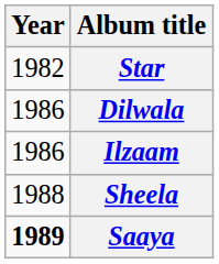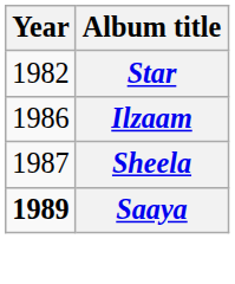 <table class="wikitable sortable plainrowheaders">
 <tr>
 <th scope="col">Year</th>
 <th scope="col">Album title</th>
 </tr>
 <tr>
 <td>1982</td>
 <th scope="row"><em><a href='#'>Star</a></em></th>
 </tr>
 <tr>
 <td>1986</td>
-<th scope="row"><em><a href='#'>Dilwala</a></em></th>
-</tr>
-<tr>
-<td>1986</td>
 <th scope="row"><em><a href='#'>Ilzaam</a></em></th>
 </tr>
 <tr>
-<td>1988</td>
+<td>1987</td>
 <th scope="row"><em><a href='#'>Sheela</a></em></th>
 </tr>
 <tr>
 <td><strong>1989</strong></td>
 <th scope="row"><em><a href='#'>Saaya</a></em></th>
 </tr>
 </table>
